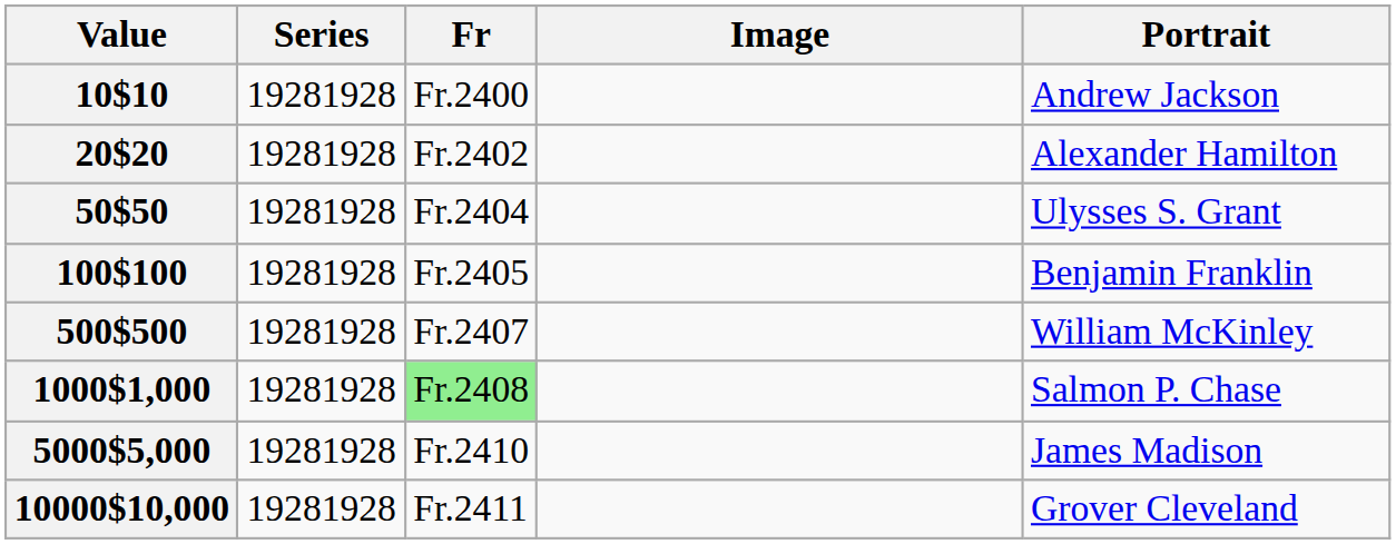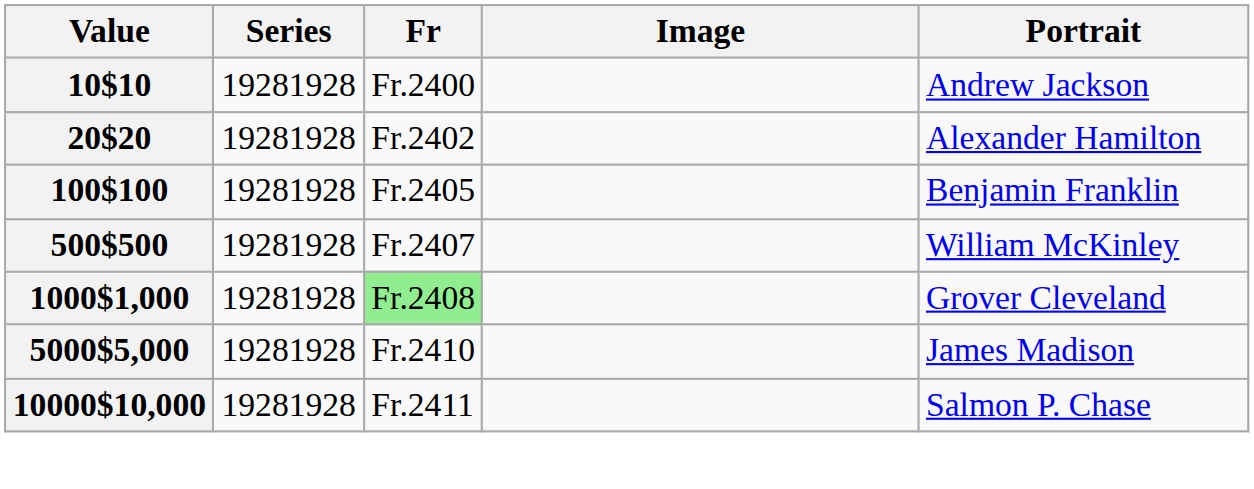 <table class="wikitable">
 <tr>
 <th scope="col" style="width:30px;">Value</th>
 <th scope="col" style="width:40px;">Series</th>
 <th scope="col" style="width:40px; ">Fr</th>
 <th scope="col" style="width:200px;">Image</th>
 <th scope="col" style="width:150px;" class="unsortable">Portrait</th>
 </tr>
 <tr>
 <th scope="row"><span>10</span>$10</th>
 <td><span>1928</span>1928</td>
 <td>Fr.2400</td>
 <td></td>
 <td><a href='#'>Andrew Jackson</a></td>
 </tr>
 <tr>
 <th scope="row"><span>20</span>$20</th>
 <td><span>1928</span>1928</td>
 <td>Fr.2402</td>
 <td></td>
 <td><a href='#'>Alexander Hamilton</a></td>
 </tr>
 <tr>
-<th scope="row"><span>50</span>$50</th>
-<td><span>1928</span>1928</td>
-<td>Fr.2404</td>
-<td></td>
-<td><a href='#'>Ulysses S. Grant</a></td>
-</tr>
-<tr>
 <th scope="row"><span>100</span>$100</th>
 <td><span>1928</span>1928</td>
 <td>Fr.2405</td>
 <td></td>
 <td><a href='#'>Benjamin Franklin</a></td>
 </tr>
 <tr>
 <th scope="row"><span>500</span>$500</th>
 <td><span>1928</span>1928</td>
 <td>Fr.2407</td>
 <td></td>
 <td><a href='#'>William McKinley</a></td>
 </tr>
 <tr>
 <th scope="row"><span>1000</span>$1,000</th>
 <td><span>1928</span>1928</td>
 <td style="background: lightgreen;">Fr.2408</td>
 <td></td>
-<td><a href='#'>Salmon P. Chase</a></td>
+<td><a href='#'>Grover Cleveland</a></td>
 </tr>
 <tr>
 <th scope="row"><span>5000</span>$5,000</th>
 <td><span>1928</span>1928</td>
 <td>Fr.2410</td>
 <td></td>
 <td><a href='#'>James Madison</a></td>
 </tr>
 <tr>
 <th scope="row"><span>10000</span>$10,000</th>
 <td><span>1928</span>1928</td>
 <td>Fr.2411</td>
 <td></td>
-<td><a href='#'>Grover Cleveland</a></td>
+<td><a href='#'>Salmon P. Chase</a></td>
 </tr>
 </table>
